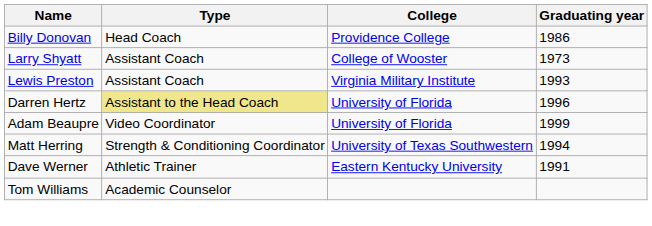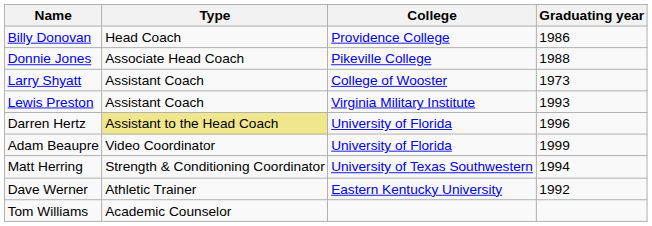 <table class="wikitable" style="font-size: 95%;">
 <tr>
 <th>Name</th>
 <th>Type</th>
 <th>College</th>
 <th>Graduating year</th>
 </tr>
 <tr>
 <td><a href='#'>Billy Donovan</a></td>
 <td>Head Coach</td>
 <td><a href='#'>Providence College</a></td>
 <td>1986</td>
+</tr>
+<tr>
+<td><a href='#'>Donnie Jones</a></td>
+<td>Associate Head Coach</td>
+<td><a href='#'>Pikeville College</a></td>
+<td>1988</td>
 </tr>
 <tr>
 <td><a href='#'>Larry Shyatt</a></td>
 <td>Assistant Coach</td>
 <td><a href='#'>College of Wooster</a></td>
 <td>1973</td>
 </tr>
 <tr>
 <td><a href='#'>Lewis Preston</a></td>
 <td>Assistant Coach</td>
 <td><a href='#'>Virginia Military Institute</a></td>
 <td>1993</td>
 </tr>
 <tr>
 <td>Darren Hertz</td>
 <td style="background: khaki;">Assistant to the Head Coach</td>
 <td><a href='#'>University of Florida</a></td>
 <td>1996</td>
 </tr>
 <tr>
 <td>Adam Beaupre</td>
 <td>Video Coordinator</td>
 <td><a href='#'>University of Florida</a></td>
 <td>1999</td>
 </tr>
 <tr>
 <td>Matt Herring</td>
 <td>Strength & Conditioning Coordinator</td>
 <td><a href='#'>University of Texas Southwestern</a></td>
 <td>1994</td>
 </tr>
 <tr>
 <td>Dave Werner</td>
 <td>Athletic Trainer</td>
 <td><a href='#'>Eastern Kentucky University</a></td>
-<td>1991</td>
+<td>1992</td>
 </tr>
 <tr>
 <td>Tom Williams</td>
 <td>Academic Counselor</td>
 <td></td>
 <td></td>
 </tr>
 </table>
